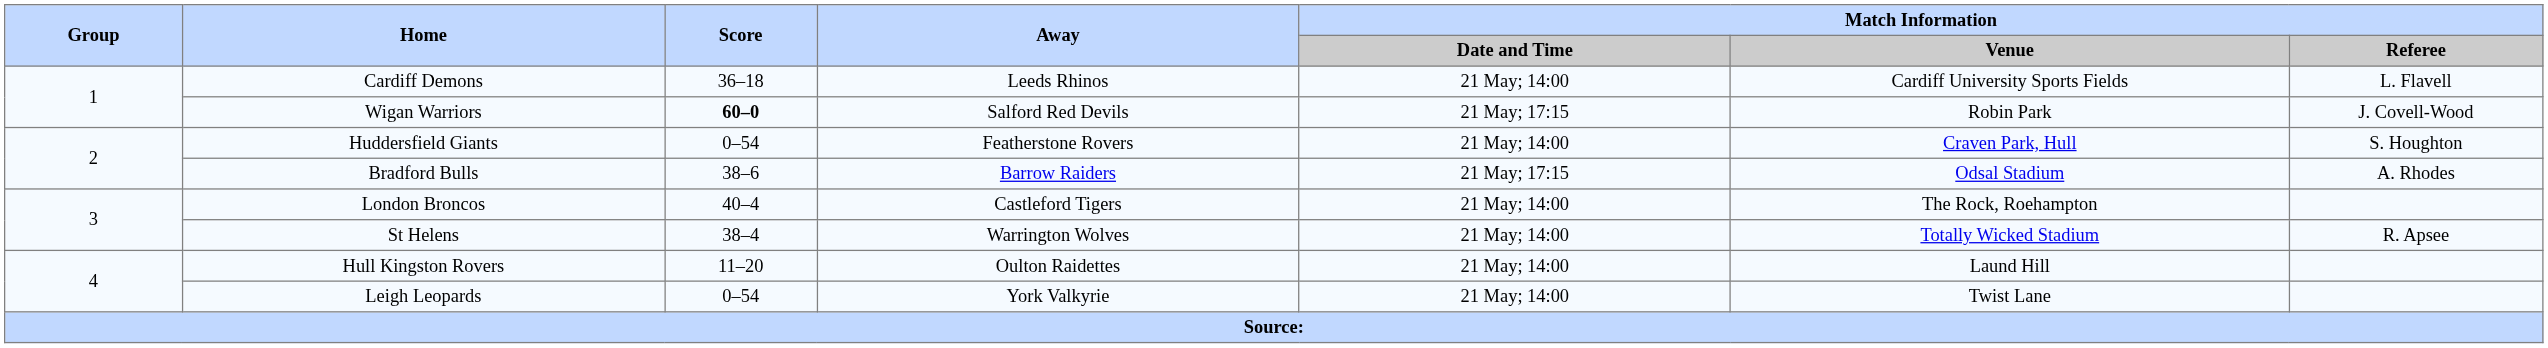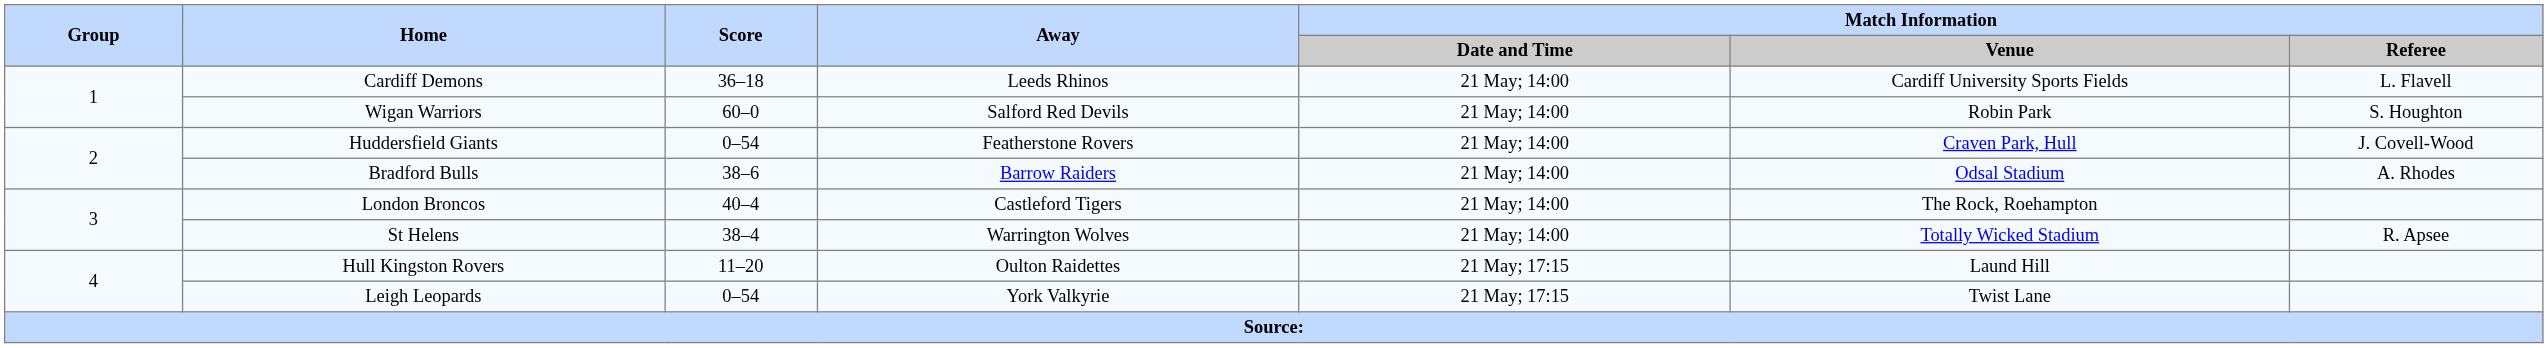 <table border=1 style="border-collapse:collapse; font-size:90%; text-align:center"; cellpadding=3 cellspacing=0 width=100%>
 <tr bgcolor="#c1d8ff">
 <th rowspan=2 width=7%>Group</th>
 <th rowspan=2 width=19%>Home</th>
 <th rowspan=2 width=6%>Score</th>
 <th rowspan=2 width=19%>Away</th>
 <th colspan=3>Match Information</th>
 </tr>
 <tr bgcolor="#cccccc">
 <th width=17%>Date and Time</th>
 <th width=22%>Venue</th>
 <th width=10%>Referee</th>
 </tr>
 <tr bgcolor=#f5faff>
 <td rowspan=2>1</td>
 <td>Cardiff Demons</td>
 <td>36–18</td>
 <td>Leeds Rhinos</td>
 <td>21 May; 14:00</td>
 <td>Cardiff University Sports Fields</td>
 <td>L. Flavell</td>
 </tr>
 <tr bgcolor=#f5faff>
 <td>Wigan Warriors</td>
-<td><strong>60–0</strong></td>
+<td>60–0</td>
 <td>Salford Red Devils</td>
-<td>21 May; 17:15</td>
+<td>21 May; 14:00</td>
 <td>Robin Park</td>
-<td>J. Covell-Wood</td>
+<td>S. Houghton</td>
 </tr>
 <tr bgcolor=#f5faff>
 <td rowspan=2>2</td>
 <td>Huddersfield Giants</td>
 <td>0–54</td>
 <td>Featherstone Rovers</td>
 <td>21 May; 14:00</td>
 <td><a href='#'>Craven Park, Hull</a></td>
-<td>S. Houghton</td>
+<td>J. Covell-Wood</td>
 </tr>
 <tr bgcolor=#f5faff>
 <td>Bradford Bulls</td>
 <td>38–6</td>
 <td><a href='#'>Barrow Raiders</a></td>
-<td>21 May; 17:15</td>
+<td>21 May; 14:00</td>
 <td><a href='#'>Odsal Stadium</a></td>
 <td>A. Rhodes</td>
 </tr>
 <tr bgcolor=#f5faff>
 <td rowspan=2>3</td>
 <td>London Broncos</td>
 <td>40–4</td>
 <td>Castleford Tigers</td>
 <td>21 May; 14:00</td>
 <td>The Rock, Roehampton</td>
 <td></td>
 </tr>
 <tr bgcolor=#f5faff>
 <td>St Helens</td>
 <td>38–4</td>
 <td>Warrington Wolves</td>
 <td>21 May; 14:00</td>
 <td><a href='#'>Totally Wicked Stadium</a></td>
 <td>R. Apsee</td>
 </tr>
 <tr bgcolor=#f5faff>
 <td rowspan=2>4</td>
 <td>Hull Kingston Rovers</td>
 <td>11–20</td>
 <td>Oulton Raidettes</td>
-<td>21 May; 14:00</td>
+<td>21 May; 17:15</td>
 <td>Laund Hill</td>
 <td></td>
 </tr>
 <tr bgcolor=#f5faff>
 <td>Leigh Leopards</td>
 <td>0–54</td>
 <td>York Valkyrie</td>
-<td>21 May; 14:00</td>
+<td>21 May; 17:15</td>
 <td>Twist Lane</td>
 <td></td>
 </tr>
 <tr bgcolor=#c1d8ff>
 <th colspan=7>Source:</th>
 </tr>
 </table>
